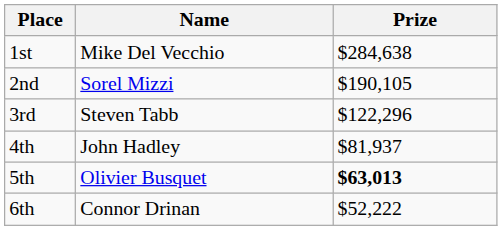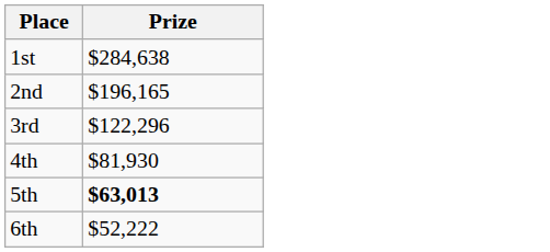 <table class="wikitable">
 <tr>
 <th style="width:50px;">Place</th>
-<th style="width:200px;">Name</th>
 <th style="width:125px;">Prize</th>
 </tr>
 <tr>
 <td>1st</td>
-<td> Mike Del Vecchio</td>
 <td>$284,638</td>
 </tr>
 <tr>
 <td>2nd</td>
-<td> <a href='#'>Sorel Mizzi</a></td>
-<td>$190,105</td>
+<td>$196,165</td>
 </tr>
 <tr>
 <td>3rd</td>
-<td> Steven Tabb</td>
 <td>$122,296</td>
 </tr>
 <tr>
 <td>4th</td>
-<td> John Hadley</td>
-<td>$81,937</td>
+<td>$81,930</td>
 </tr>
 <tr>
 <td>5th</td>
-<td> <a href='#'>Olivier Busquet</a></td>
 <td><strong>$63,013</strong></td>
 </tr>
 <tr>
 <td>6th</td>
-<td> Connor Drinan</td>
 <td>$52,222</td>
 </tr>
 </table>
